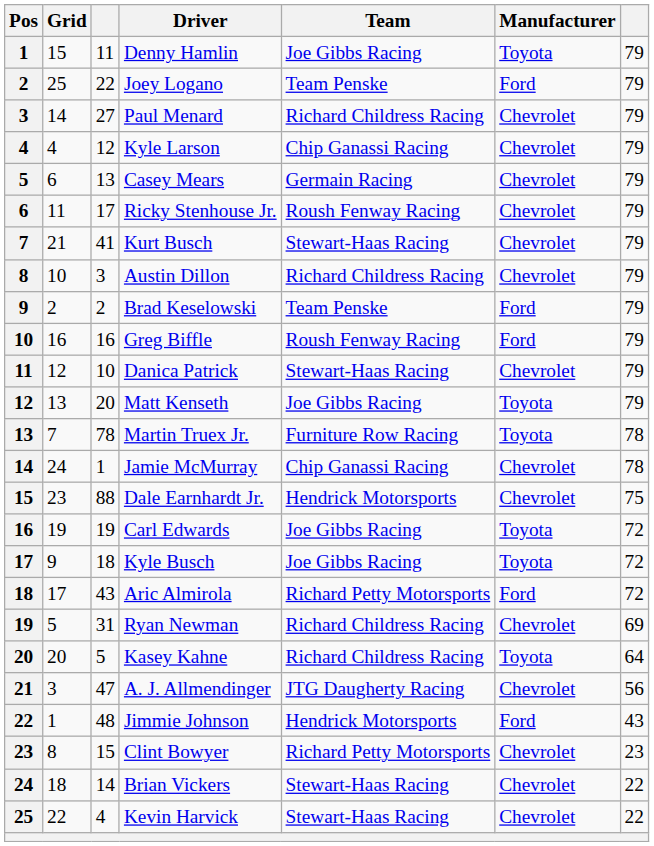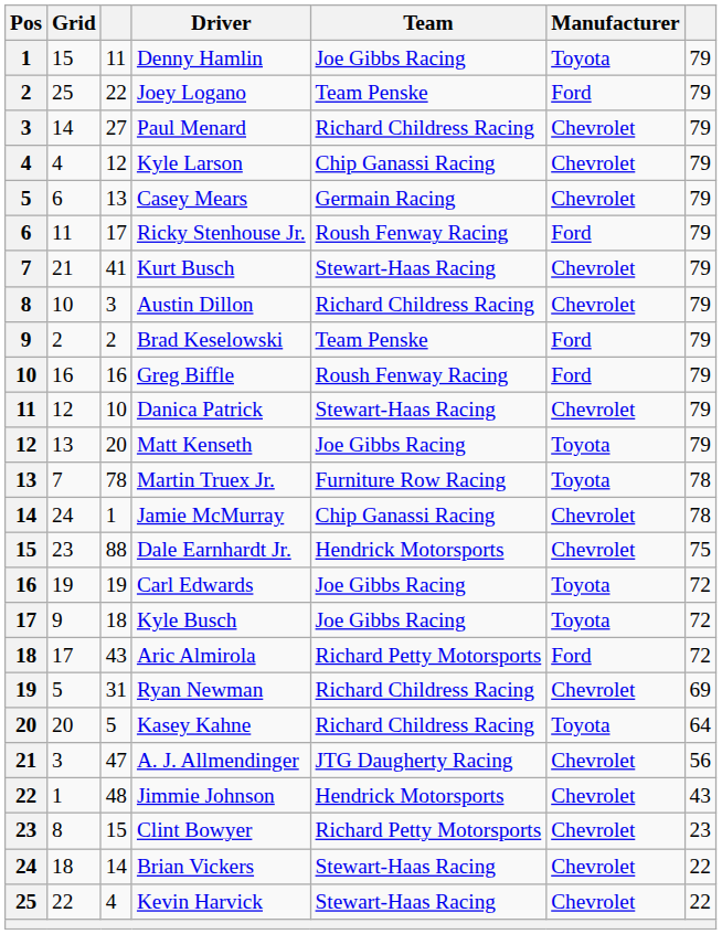 <table class="wikitable" style="font-size:95%">
 <tr>
 <th>Pos</th>
 <th>Grid</th>
 <th></th>
 <th>Driver</th>
 <th>Team</th>
 <th>Manufacturer</th>
 <th></th>
 </tr>
 <tr>
 <th>1</th>
 <td>15</td>
 <td>11</td>
 <td><a href='#'>Denny Hamlin</a></td>
 <td><a href='#'>Joe Gibbs Racing</a></td>
 <td><a href='#'>Toyota</a></td>
 <td>79</td>
 </tr>
 <tr>
 <th>2</th>
 <td>25</td>
 <td>22</td>
 <td><a href='#'>Joey Logano</a></td>
 <td><a href='#'>Team Penske</a></td>
 <td><a href='#'>Ford</a></td>
 <td>79</td>
 </tr>
 <tr>
 <th>3</th>
 <td>14</td>
 <td>27</td>
 <td><a href='#'>Paul Menard</a></td>
 <td><a href='#'>Richard Childress Racing</a></td>
 <td><a href='#'>Chevrolet</a></td>
 <td>79</td>
 </tr>
 <tr>
 <th>4</th>
 <td>4</td>
 <td>12</td>
 <td><a href='#'>Kyle Larson</a></td>
 <td><a href='#'>Chip Ganassi Racing</a></td>
 <td><a href='#'>Chevrolet</a></td>
 <td>79</td>
 </tr>
 <tr>
 <th>5</th>
 <td>6</td>
 <td>13</td>
 <td><a href='#'>Casey Mears</a></td>
 <td><a href='#'>Germain Racing</a></td>
 <td><a href='#'>Chevrolet</a></td>
 <td>79</td>
 </tr>
 <tr>
 <th>6</th>
 <td>11</td>
 <td>17</td>
 <td><a href='#'>Ricky Stenhouse Jr.</a></td>
 <td><a href='#'>Roush Fenway Racing</a></td>
-<td><a href='#'>Chevrolet</a></td>
+<td><a href='#'>Ford</a></td>
 <td>79</td>
 </tr>
 <tr>
 <th>7</th>
 <td>21</td>
 <td>41</td>
 <td><a href='#'>Kurt Busch</a></td>
 <td><a href='#'>Stewart-Haas Racing</a></td>
 <td><a href='#'>Chevrolet</a></td>
 <td>79</td>
 </tr>
 <tr>
 <th>8</th>
 <td>10</td>
 <td>3</td>
 <td><a href='#'>Austin Dillon</a></td>
 <td><a href='#'>Richard Childress Racing</a></td>
 <td><a href='#'>Chevrolet</a></td>
 <td>79</td>
 </tr>
 <tr>
 <th>9</th>
 <td>2</td>
 <td>2</td>
 <td><a href='#'>Brad Keselowski</a></td>
 <td><a href='#'>Team Penske</a></td>
 <td><a href='#'>Ford</a></td>
 <td>79</td>
 </tr>
 <tr>
 <th>10</th>
 <td>16</td>
 <td>16</td>
 <td><a href='#'>Greg Biffle</a></td>
 <td><a href='#'>Roush Fenway Racing</a></td>
 <td><a href='#'>Ford</a></td>
 <td>79</td>
 </tr>
 <tr>
 <th>11</th>
 <td>12</td>
 <td>10</td>
 <td><a href='#'>Danica Patrick</a></td>
 <td><a href='#'>Stewart-Haas Racing</a></td>
 <td><a href='#'>Chevrolet</a></td>
 <td>79</td>
 </tr>
 <tr>
 <th>12</th>
 <td>13</td>
 <td>20</td>
 <td><a href='#'>Matt Kenseth</a></td>
 <td><a href='#'>Joe Gibbs Racing</a></td>
 <td><a href='#'>Toyota</a></td>
 <td>79</td>
 </tr>
 <tr>
 <th>13</th>
 <td>7</td>
 <td>78</td>
 <td><a href='#'>Martin Truex Jr.</a></td>
 <td><a href='#'>Furniture Row Racing</a></td>
 <td><a href='#'>Toyota</a></td>
 <td>78</td>
 </tr>
 <tr>
 <th>14</th>
 <td>24</td>
 <td>1</td>
 <td><a href='#'>Jamie McMurray</a></td>
 <td><a href='#'>Chip Ganassi Racing</a></td>
 <td><a href='#'>Chevrolet</a></td>
 <td>78</td>
 </tr>
 <tr>
 <th>15</th>
 <td>23</td>
 <td>88</td>
 <td><a href='#'>Dale Earnhardt Jr.</a></td>
 <td><a href='#'>Hendrick Motorsports</a></td>
 <td><a href='#'>Chevrolet</a></td>
 <td>75</td>
 </tr>
 <tr>
 <th>16</th>
 <td>19</td>
 <td>19</td>
 <td><a href='#'>Carl Edwards</a></td>
 <td><a href='#'>Joe Gibbs Racing</a></td>
 <td><a href='#'>Toyota</a></td>
 <td>72</td>
 </tr>
 <tr>
 <th>17</th>
 <td>9</td>
 <td>18</td>
 <td><a href='#'>Kyle Busch</a></td>
 <td><a href='#'>Joe Gibbs Racing</a></td>
 <td><a href='#'>Toyota</a></td>
 <td>72</td>
 </tr>
 <tr>
 <th>18</th>
 <td>17</td>
 <td>43</td>
 <td><a href='#'>Aric Almirola</a></td>
 <td><a href='#'>Richard Petty Motorsports</a></td>
 <td><a href='#'>Ford</a></td>
 <td>72</td>
 </tr>
 <tr>
 <th>19</th>
 <td>5</td>
 <td>31</td>
 <td><a href='#'>Ryan Newman</a></td>
 <td><a href='#'>Richard Childress Racing</a></td>
 <td><a href='#'>Chevrolet</a></td>
 <td>69</td>
 </tr>
 <tr>
 <th>20</th>
 <td>20</td>
 <td>5</td>
 <td><a href='#'>Kasey Kahne</a></td>
 <td><a href='#'>Richard Childress Racing</a></td>
 <td><a href='#'>Toyota</a></td>
 <td>64</td>
 </tr>
 <tr>
 <th>21</th>
 <td>3</td>
 <td>47</td>
 <td><a href='#'>A. J. Allmendinger</a></td>
 <td><a href='#'>JTG Daugherty Racing</a></td>
 <td><a href='#'>Chevrolet</a></td>
 <td>56</td>
 </tr>
 <tr>
 <th>22</th>
 <td>1</td>
 <td>48</td>
 <td><a href='#'>Jimmie Johnson</a></td>
 <td><a href='#'>Hendrick Motorsports</a></td>
-<td><a href='#'>Ford</a></td>
+<td><a href='#'>Chevrolet</a></td>
 <td>43</td>
 </tr>
 <tr>
 <th>23</th>
 <td>8</td>
 <td>15</td>
 <td><a href='#'>Clint Bowyer</a></td>
 <td><a href='#'>Richard Petty Motorsports</a></td>
 <td><a href='#'>Chevrolet</a></td>
 <td>23</td>
 </tr>
 <tr>
 <th>24</th>
 <td>18</td>
 <td>14</td>
 <td><a href='#'>Brian Vickers</a></td>
 <td><a href='#'>Stewart-Haas Racing</a></td>
 <td><a href='#'>Chevrolet</a></td>
 <td>22</td>
 </tr>
 <tr>
 <th>25</th>
 <td>22</td>
 <td>4</td>
 <td><a href='#'>Kevin Harvick</a></td>
 <td><a href='#'>Stewart-Haas Racing</a></td>
 <td><a href='#'>Chevrolet</a></td>
 <td>22</td>
 </tr>
 <tr>
 <th colspan="7"></th>
 </tr>
 </table>
